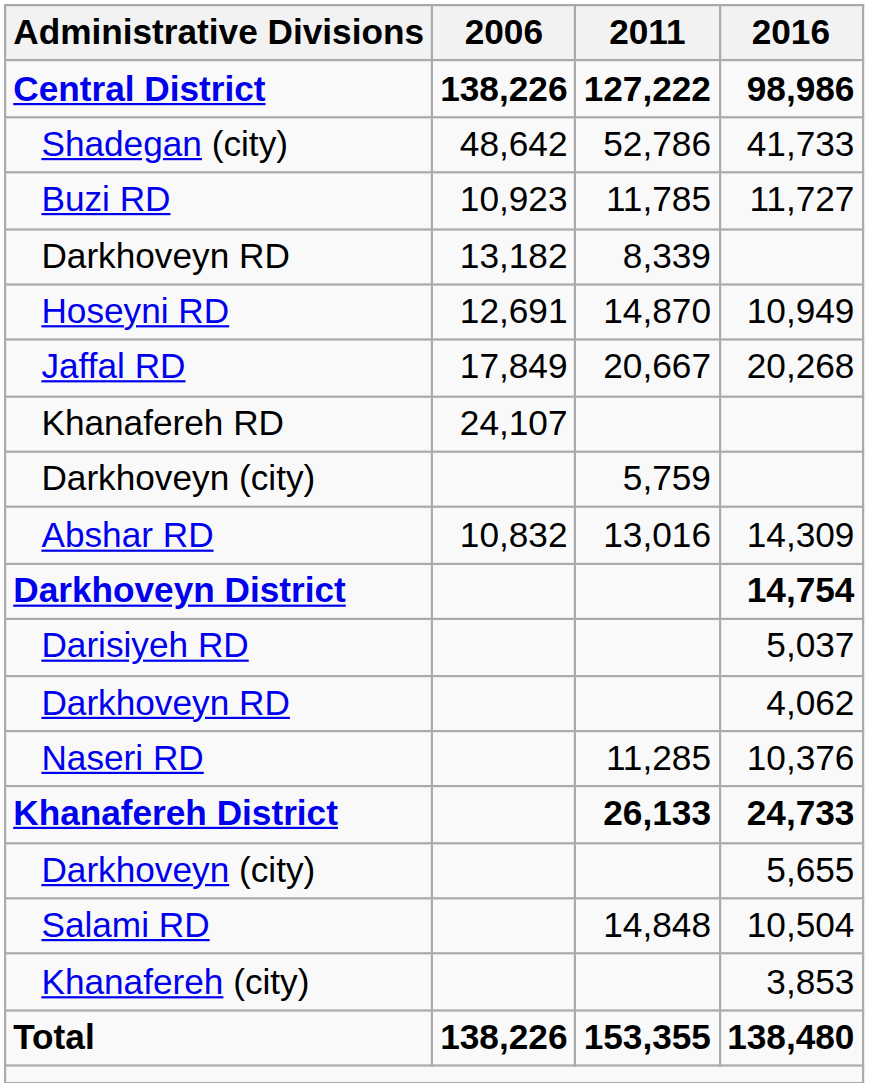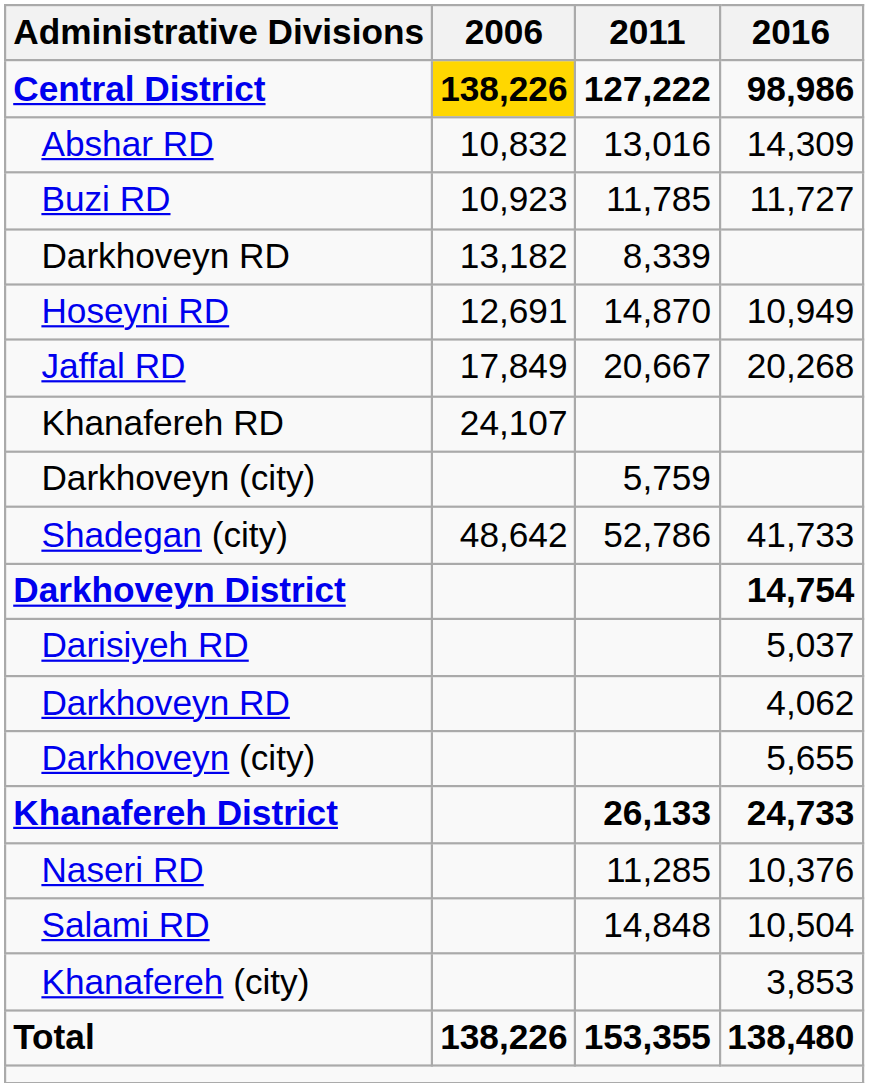 <table class="wikitable">
 <tr>
 <th>Administrative Divisions</th>
 <th>2006</th>
 <th>2011</th>
 <th>2016</th>
 </tr>
 <tr>
 <td><strong><a href='#'>Central District</a></strong></td>
-<td style="text-align: right;"><strong>138,226</strong></td>
+<td style="background: gold; text-align: right;"><strong>138,226</strong></td>
 <td style="text-align: right;"><strong>127,222</strong></td>
 <td style="text-align: right;"><strong>98,986</strong></td>
 </tr>
 <tr>
-<td style="padding-left: 1em;"><a href='#'>Shadegan</a> (city)</td>
-<td style="text-align: right;">48,642</td>
-<td style="text-align: right;">52,786</td>
-<td style="text-align: right;">41,733</td>
+<td style="padding-left: 1em;"><a href='#'>Abshar RD</a></td>
+<td style="text-align: right;">10,832</td>
+<td style="text-align: right;">13,016</td>
+<td style="text-align: right;">14,309</td>
 </tr>
 <tr>
 <td style="padding-left: 1em;"><a href='#'>Buzi RD</a></td>
 <td style="text-align: right;">10,923</td>
 <td style="text-align: right;">11,785</td>
 <td style="text-align: right;">11,727</td>
 </tr>
 <tr>
 <td style="padding-left: 1em;">Darkhoveyn RD</td>
 <td style="text-align: right;">13,182</td>
 <td style="text-align: right;">8,339</td>
 <td style="text-align: right;"></td>
 </tr>
 <tr>
 <td style="padding-left: 1em;"><a href='#'>Hoseyni RD</a></td>
 <td style="text-align: right;">12,691</td>
 <td style="text-align: right;">14,870</td>
 <td style="text-align: right;">10,949</td>
 </tr>
 <tr>
 <td style="padding-left: 1em;"><a href='#'>Jaffal RD</a></td>
 <td style="text-align: right;">17,849</td>
 <td style="text-align: right;">20,667</td>
 <td style="text-align: right;">20,268</td>
 </tr>
 <tr>
 <td style="padding-left: 1em;">Khanafereh RD</td>
 <td style="text-align: right;">24,107</td>
 <td style="text-align: right;"></td>
 <td style="text-align: right;"></td>
 </tr>
 <tr>
 <td style="padding-left: 1em;">Darkhoveyn (city)</td>
 <td style="text-align: right;"></td>
 <td style="text-align: right;">5,759</td>
 <td style="text-align: right;"></td>
 </tr>
 <tr>
-<td style="padding-left: 1em;"><a href='#'>Abshar RD</a></td>
-<td style="text-align: right;">10,832</td>
-<td style="text-align: right;">13,016</td>
-<td style="text-align: right;">14,309</td>
+<td style="padding-left: 1em;"><a href='#'>Shadegan</a> (city)</td>
+<td style="text-align: right;">48,642</td>
+<td style="text-align: right;">52,786</td>
+<td style="text-align: right;">41,733</td>
 </tr>
 <tr>
 <td><strong><a href='#'>Darkhoveyn District</a></strong></td>
 <td style="text-align: right;"></td>
 <td style="text-align: right;"></td>
 <td style="text-align: right;"><strong>14,754</strong></td>
 </tr>
 <tr>
 <td style="padding-left: 1em;"><a href='#'>Darisiyeh RD</a></td>
 <td style="text-align: right;"></td>
 <td style="text-align: right;"></td>
 <td style="text-align: right;">5,037</td>
 </tr>
 <tr>
 <td style="padding-left: 1em;"><a href='#'>Darkhoveyn RD</a></td>
 <td style="text-align: right;"></td>
 <td style="text-align: right;"></td>
 <td style="text-align: right;">4,062</td>
 </tr>
 <tr>
-<td style="padding-left: 1em;"><a href='#'>Naseri RD</a></td>
+<td style="padding-left: 1em;"><a href='#'>Darkhoveyn</a> (city)</td>
 <td style="text-align: right;"></td>
-<td style="text-align: right;">11,285</td>
-<td style="text-align: right;">10,376</td>
+<td style="text-align: right;"></td>
+<td style="text-align: right;">5,655</td>
 </tr>
 <tr>
 <td><strong><a href='#'>Khanafereh District</a></strong></td>
 <td style="text-align: right;"></td>
 <td style="text-align: right;"><strong>26,133</strong></td>
 <td style="text-align: right;"><strong>24,733</strong></td>
 </tr>
 <tr>
-<td style="padding-left: 1em;"><a href='#'>Darkhoveyn</a> (city)</td>
+<td style="padding-left: 1em;"><a href='#'>Naseri RD</a></td>
 <td style="text-align: right;"></td>
-<td style="text-align: right;"></td>
-<td style="text-align: right;">5,655</td>
+<td style="text-align: right;">11,285</td>
+<td style="text-align: right;">10,376</td>
 </tr>
 <tr>
 <td style="padding-left: 1em;"><a href='#'>Salami RD</a></td>
 <td style="text-align: right;"></td>
 <td style="text-align: right;">14,848</td>
 <td style="text-align: right;">10,504</td>
 </tr>
 <tr>
 <td style="padding-left: 1em;"><a href='#'>Khanafereh</a> (city)</td>
 <td style="text-align: right;"></td>
 <td style="text-align: right;"></td>
 <td style="text-align: right;">3,853</td>
 </tr>
 <tr>
 <td><strong>Total</strong></td>
 <td style="text-align: right;"><strong>138,226</strong></td>
 <td style="text-align: right;"><strong>153,355</strong></td>
 <td style="text-align: right;"><strong>138,480</strong></td>
 </tr>
 <tr>
 <td colspan=4></td>
 </tr>
 </table>
